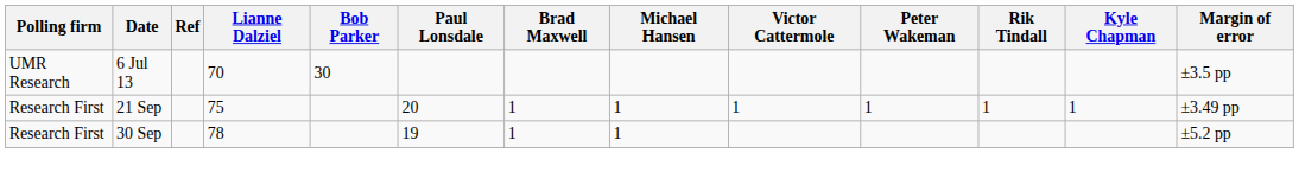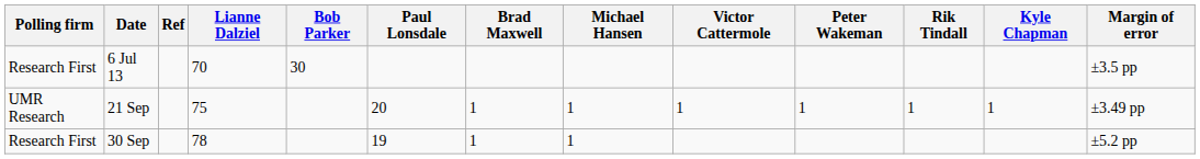 <table class="wikitable">
 <tr>
 <th>Polling firm</th>
 <th>Date</th>
 <th>Ref</th>
 <th><a href='#'>Lianne Dalziel</a></th>
 <th><a href='#'>Bob Parker</a></th>
 <th>Paul Lonsdale</th>
 <th>Brad Maxwell</th>
 <th>Michael Hansen</th>
 <th>Victor Cattermole</th>
 <th>Peter Wakeman</th>
 <th>Rik Tindall</th>
 <th><a href='#'>Kyle Chapman</a></th>
 <th>Margin of error</th>
 </tr>
 <tr>
-<td>UMR Research</td>
+<td>Research First</td>
 <td>6 Jul 13</td>
 <td></td>
 <td>70</td>
 <td>30</td>
 <td></td>
 <td></td>
 <td></td>
 <td></td>
 <td></td>
 <td></td>
 <td></td>
 <td>±3.5 pp</td>
 </tr>
 <tr>
-<td>Research First</td>
+<td>UMR Research</td>
 <td>21 Sep</td>
 <td></td>
 <td>75</td>
 <td></td>
 <td>20</td>
 <td>1</td>
 <td>1</td>
 <td>1</td>
 <td>1</td>
 <td>1</td>
 <td>1</td>
 <td>±3.49 pp</td>
 </tr>
 <tr>
 <td>Research First</td>
 <td>30 Sep</td>
 <td></td>
 <td>78</td>
 <td></td>
 <td>19</td>
 <td>1</td>
 <td>1</td>
 <td></td>
 <td></td>
 <td></td>
 <td></td>
 <td>±5.2 pp</td>
 </tr>
 </table>
